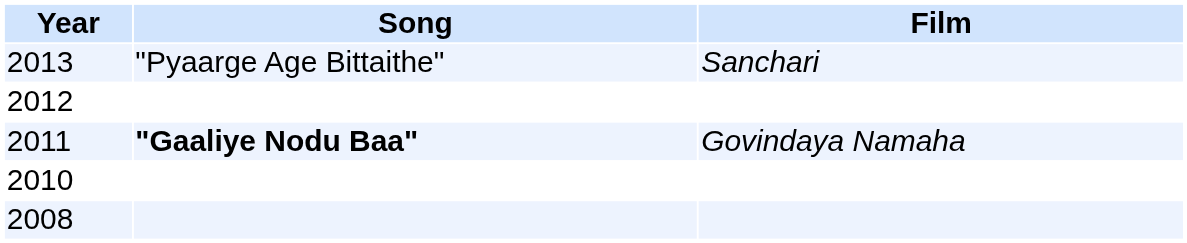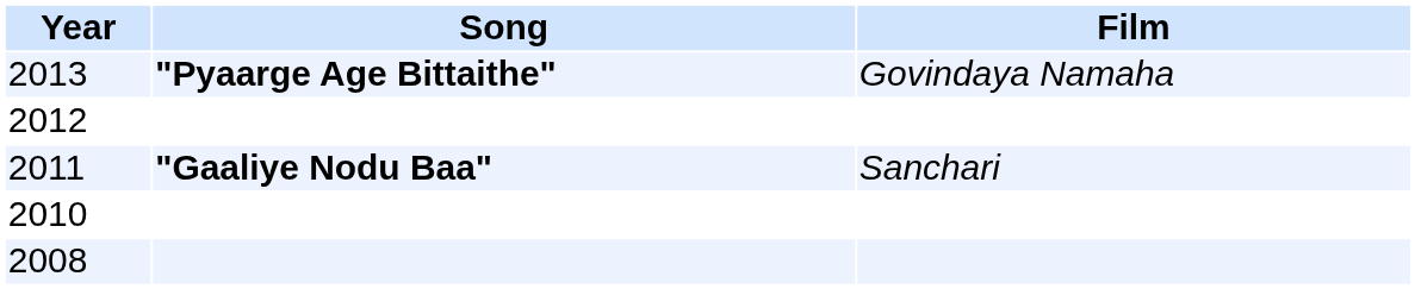 <table cellspacing="1" cellpadding="1" border="0" width="50%">
 <tr bgcolor="#d1e4fd">
 <th>Year</th>
 <th>Song</th>
 <th>Film</th>
 </tr>
 <tr bgcolor=#edf3fe>
 <td>2013</td>
-<td>"Pyaarge Age Bittaithe"</td>
-<td><em>Sanchari</em></td>
+<td><strong>"Pyaarge Age Bittaithe"</strong></td>
+<td><em>Govindaya Namaha</em></td>
 </tr>
 <tr>
 <td>2012</td>
 <td></td>
 <td></td>
 </tr>
 <tr bgcolor=#edf3fe>
 <td>2011</td>
 <td><strong>"Gaaliye Nodu Baa"</strong></td>
-<td><em>Govindaya Namaha</em></td>
+<td><em>Sanchari</em></td>
 </tr>
 <tr>
 <td>2010</td>
 <td></td>
 <td></td>
 </tr>
 <tr bgcolor=#edf3fe>
 <td>2008</td>
 <td></td>
 <td></td>
 </tr>
 </table>
